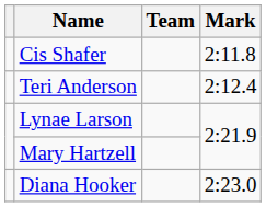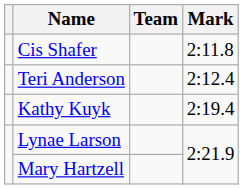 <table class=wikitable>
 <tr>
 <th></th>
 <th>Name</th>
 <th>Team</th>
 <th>Mark</th>
 </tr>
 <tr>
 <td></td>
 <td><a href='#'>Cis Shafer</a></td>
 <td></td>
 <td>2:11.8</td>
 </tr>
 <tr>
 <td></td>
 <td><a href='#'>Teri Anderson</a></td>
 <td></td>
 <td>2:12.4</td>
 </tr>
 <tr>
+<td></td>
+<td><a href='#'>Kathy Kuyk</a></td>
+<td></td>
+<td>2:19.4</td>
+</tr>
+<tr>
 <td rowspan=2></td>
 <td><a href='#'>Lynae Larson</a></td>
 <td></td>
 <td rowspan=2>2:21.9</td>
 </tr>
 <tr>
 <td><a href='#'>Mary Hartzell</a></td>
 <td></td>
 </tr>
-<tr>
-<td></td>
-<td><a href='#'>Diana Hooker</a></td>
-<td></td>
-<td>2:23.0</td>
-</tr>
 </table>
